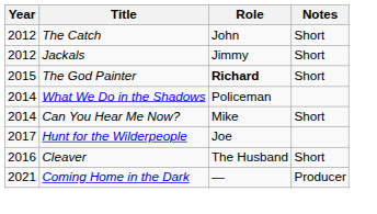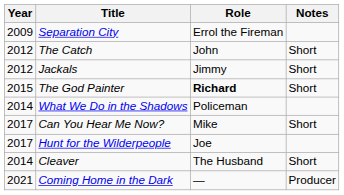 <table class="wikitable">
 <tr>
 <th>Year</th>
 <th>Title</th>
 <th>Role</th>
 <th>Notes</th>
+</tr>
+<tr>
+<td>2009</td>
+<td><em><a href='#'>Separation City</a></em></td>
+<td>Errol the Fireman</td>
+<td></td>
 </tr>
 <tr>
 <td>2012</td>
 <td><em>The Catch</em></td>
 <td>John</td>
 <td>Short</td>
 </tr>
 <tr>
 <td>2012</td>
 <td><em>Jackals</em></td>
 <td>Jimmy</td>
 <td>Short</td>
 </tr>
 <tr>
 <td>2015</td>
 <td><em>The God Painter</em></td>
 <td><strong>Richard</strong></td>
 <td>Short</td>
 </tr>
 <tr>
 <td>2014</td>
 <td><em><a href='#'>What We Do in the Shadows</a></em></td>
 <td>Policeman</td>
 <td></td>
 </tr>
 <tr>
-<td>2014</td>
+<td>2017</td>
 <td><em>Can You Hear Me Now?</em></td>
 <td>Mike</td>
 <td>Short</td>
 </tr>
 <tr>
 <td>2017</td>
 <td><em><a href='#'>Hunt for the Wilderpeople</a></em></td>
 <td>Joe</td>
 <td></td>
 </tr>
 <tr>
-<td>2016</td>
+<td>2014</td>
 <td><em>Cleaver</em></td>
 <td>The Husband</td>
 <td>Short</td>
 </tr>
 <tr>
 <td>2021</td>
 <td><em><a href='#'>Coming Home in the Dark</a></em></td>
 <td>—</td>
 <td>Producer</td>
 </tr>
 </table>
